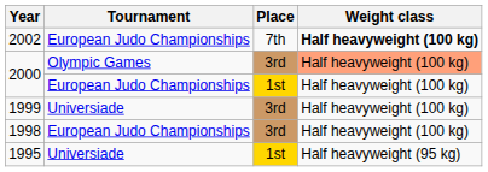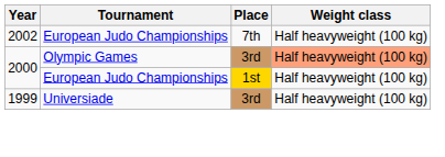 <table class=wikitable>
 <tr>
 <th>Year</th>
 <th>Tournament</th>
 <th>Place</th>
 <th>Weight class</th>
 </tr>
 <tr>
 <td>2002</td>
 <td><a href='#'>European Judo Championships</a></td>
 <td align="center">7th</td>
-<td><strong>Half heavyweight (100 kg)</strong></td>
+<td>Half heavyweight (100 kg)</td>
 </tr>
 <tr>
 <td rowspan=2>2000</td>
 <td><a href='#'>Olympic Games</a></td>
 <td bgcolor="cc9966" align="center">3rd</td>
 <td style="background: lightsalmon;">Half heavyweight (100 kg)</td>
 </tr>
 <tr>
 <td><a href='#'>European Judo Championships</a></td>
 <td bgcolor="gold" align="center">1st</td>
 <td>Half heavyweight (100 kg)</td>
 </tr>
 <tr>
 <td>1999</td>
 <td><a href='#'>Universiade</a></td>
 <td bgcolor="cc9966" align="center">3rd</td>
 <td>Half heavyweight (100 kg)</td>
 </tr>
-<tr>
-<td>1998</td>
-<td><a href='#'>European Judo Championships</a></td>
-<td bgcolor="cc9966" align="center">3rd</td>
-<td>Half heavyweight (100 kg)</td>
-</tr>
-<tr>
-<td>1995</td>
-<td><a href='#'>Universiade</a></td>
-<td bgcolor="gold" align="center">1st</td>
-<td>Half heavyweight (95 kg)</td>
-</tr>
 </table>
